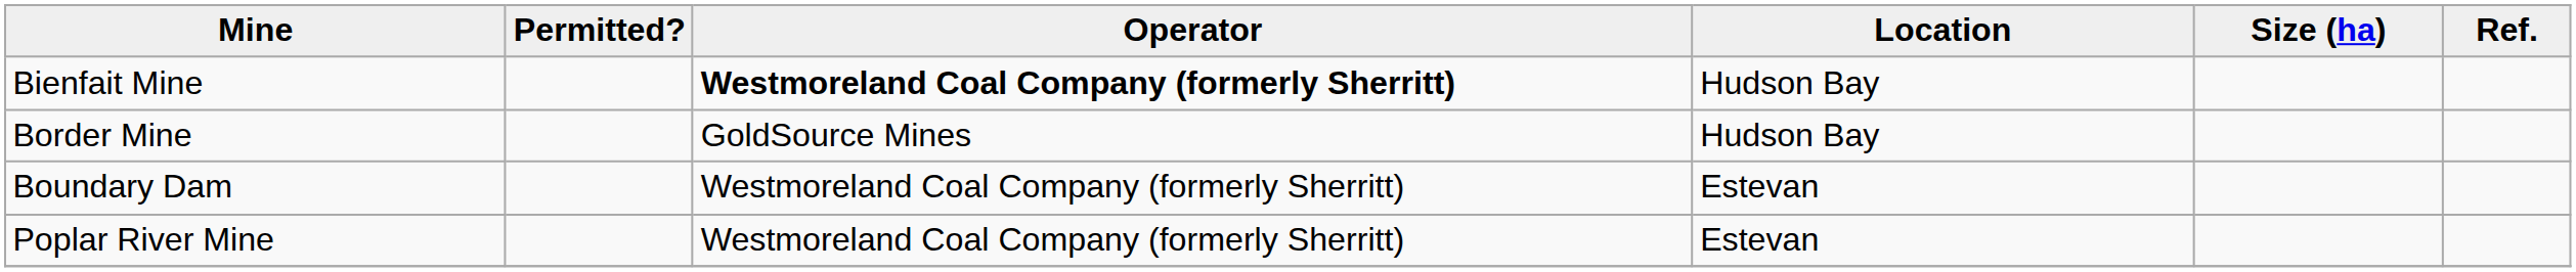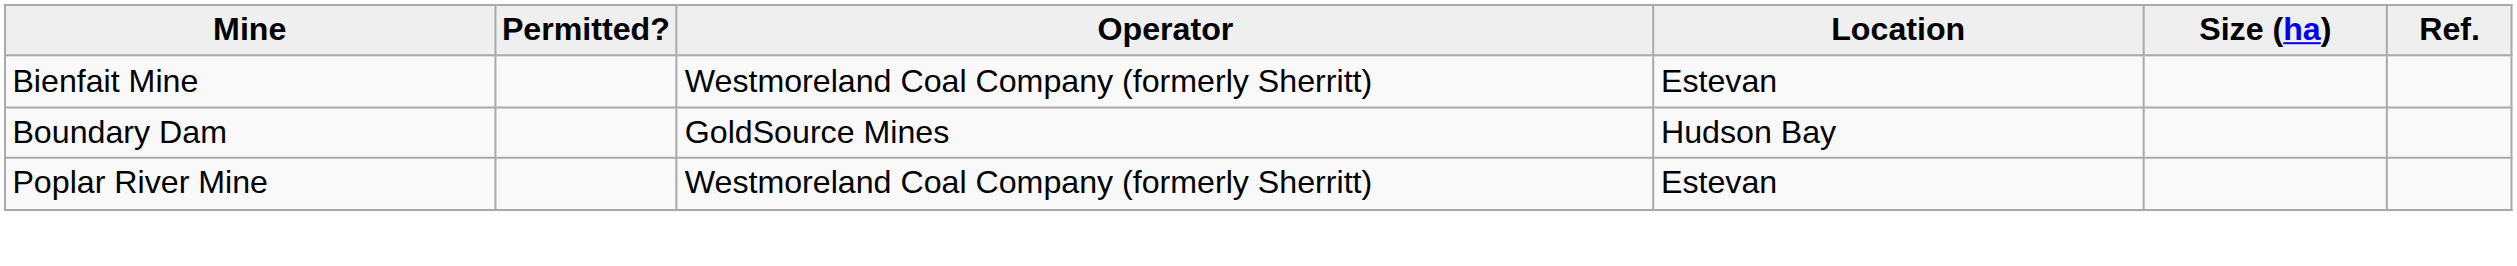 <table class="wikitable sortable">
 <tr>
 <th style="background:#efefef;" width=20%>Mine</th>
 <th style="background:#efefef;" width=5%>Permitted?</th>
 <th style="background:#efefef;" width=40%>Operator</th>
 <th style="background:#efefef;" width=20%>Location</th>
 <th style="background:#efefef;" width=10%>Size (<a href='#'>ha</a>)</th>
 <th style="background:#efefef;" width=5% class="unsortable">Ref.</th>
 </tr>
 <tr>
 <td>Bienfait Mine</td>
 <td></td>
-<td><strong>Westmoreland Coal Company  (formerly Sherritt)</strong></td>
-<td>Hudson Bay</td>
-<td></td>
-<td align="center"></td>
-</tr>
-<tr>
-<td>Border Mine</td>
-<td></td>
-<td>GoldSource Mines</td>
-<td>Hudson Bay</td>
+<td>Westmoreland Coal Company  (formerly Sherritt)</td>
+<td>Estevan</td>
 <td></td>
 <td align="center"></td>
 </tr>
 <tr>
 <td>Boundary Dam</td>
 <td></td>
-<td>Westmoreland Coal Company  (formerly Sherritt)</td>
-<td>Estevan</td>
+<td>GoldSource Mines</td>
+<td>Hudson Bay</td>
 <td></td>
 <td align="center"></td>
 </tr>
 <tr>
 <td>Poplar River Mine</td>
 <td></td>
 <td>Westmoreland Coal Company  (formerly Sherritt)</td>
 <td>Estevan</td>
 <td></td>
 <td align="center"></td>
 </tr>
 <tr>
 </tr>
 </table>
